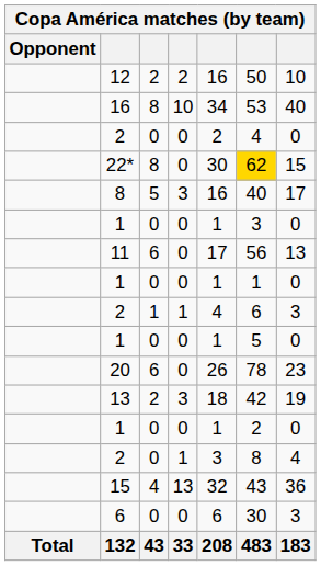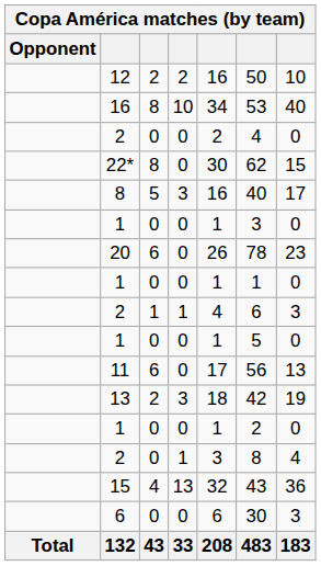 <table class="wikitable sortable" style="text-align: center;">
 <tr>
 <th colspan=7>Copa América matches (by team)</th>
 </tr>
 <tr>
 <th>Opponent</th>
 <th></th>
 <th></th>
 <th></th>
 <th></th>
 <th></th>
 <th></th>
 </tr>
 <tr>
 <td align="left"></td>
 <td>12</td>
 <td>2</td>
 <td>2</td>
 <td>16</td>
 <td>50</td>
 <td>10</td>
 </tr>
 <tr>
 <td align="left"></td>
 <td>16</td>
 <td>8</td>
 <td>10</td>
 <td>34</td>
 <td>53</td>
 <td>40</td>
 </tr>
 <tr>
 <td align="left"></td>
 <td>2</td>
 <td>0</td>
 <td>0</td>
 <td>2</td>
 <td>4</td>
 <td>0</td>
 </tr>
 <tr>
 <td align="left"></td>
 <td>22*</td>
 <td>8</td>
 <td>0</td>
 <td>30</td>
-<td style="background: gold;">62</td>
+<td>62</td>
 <td>15</td>
 </tr>
 <tr>
 <td align="left"></td>
 <td>8</td>
 <td>5</td>
 <td>3</td>
 <td>16</td>
 <td>40</td>
 <td>17</td>
 </tr>
 <tr>
 <td align="left"></td>
 <td>1</td>
 <td>0</td>
 <td>0</td>
 <td>1</td>
 <td>3</td>
 <td>0</td>
 </tr>
 <tr>
 <td align="left"></td>
-<td>11</td>
+<td>20</td>
 <td>6</td>
 <td>0</td>
-<td>17</td>
-<td>56</td>
-<td>13</td>
+<td>26</td>
+<td>78</td>
+<td>23</td>
 </tr>
 <tr>
 <td align="left"></td>
 <td>1</td>
 <td>0</td>
 <td>0</td>
 <td>1</td>
 <td>1</td>
 <td>0</td>
 </tr>
 <tr>
 <td align="left"></td>
 <td>2</td>
 <td>1</td>
 <td>1</td>
 <td>4</td>
 <td>6</td>
 <td>3</td>
 </tr>
 <tr>
 <td align="left"></td>
 <td>1</td>
 <td>0</td>
 <td>0</td>
 <td>1</td>
 <td>5</td>
 <td>0</td>
 </tr>
 <tr>
 <td align="left"></td>
-<td>20</td>
+<td>11</td>
 <td>6</td>
 <td>0</td>
-<td>26</td>
-<td>78</td>
-<td>23</td>
+<td>17</td>
+<td>56</td>
+<td>13</td>
 </tr>
 <tr>
 <td align="left"></td>
 <td>13</td>
 <td>2</td>
 <td>3</td>
 <td>18</td>
 <td>42</td>
 <td>19</td>
 </tr>
 <tr>
 <td align="left"></td>
 <td>1</td>
 <td>0</td>
 <td>0</td>
 <td>1</td>
 <td>2</td>
 <td>0</td>
 </tr>
 <tr>
 <td align="left"></td>
 <td>2</td>
 <td>0</td>
 <td>1</td>
 <td>3</td>
 <td>8</td>
 <td>4</td>
 </tr>
 <tr>
 <td align="left"></td>
 <td>15</td>
 <td>4</td>
 <td>13</td>
 <td>32</td>
 <td>43</td>
 <td>36</td>
 </tr>
 <tr>
 <td align="left"></td>
 <td>6</td>
 <td>0</td>
 <td>0</td>
 <td>6</td>
 <td>30</td>
 <td>3</td>
 </tr>
 <tr>
 <th align="left">Total</th>
 <th>132</th>
 <th>43</th>
 <th>33</th>
 <th>208</th>
 <th>483</th>
 <th>183</th>
 </tr>
 </table>
